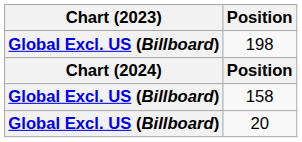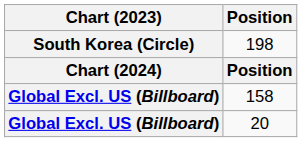 <table class="wikitable plainrowheaders" style="text-align:center">
 <tr>
 <th scope="col">Chart (2023)</th>
 <th scope="col">Position</th>
 </tr>
 <tr>
-<th scope="row"><a href='#'>Global Excl. US</a> (<em>Billboard</em>)</th>
+<th scope="row">South Korea (Circle)</th>
 <td>198</td>
 </tr>
 <tr>
 <th scope="col">Chart (2024)</th>
 <th scope="col">Position</th>
 </tr>
 <tr>
 <th scope="row"><a href='#'>Global Excl. US</a> (<em>Billboard</em>)</th>
 <td>158</td>
 </tr>
 <tr>
 <th scope="row"><a href='#'>Global Excl. US</a> (<em>Billboard</em>)</th>
 <td>20</td>
 </tr>
 </table>
